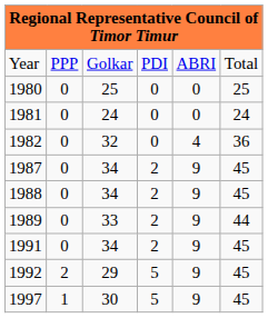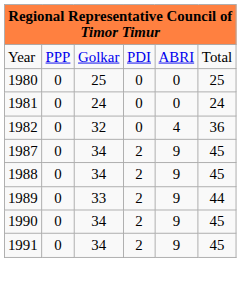 <table class="wikitable float-right" width="250">
 <tr bgcolor="#FF8040">
 <td colspan="6" align="center"><strong>Regional Representative Council of <em>Timor Timur<strong><em></td>
 </tr>
 <tr>
 <td></strong>Year<strong></td>
 <td align="center"><a href='#'>PPP</a></td>
 <td align="center"><a href='#'>Golkar</a></td>
 <td align="center"><a href='#'>PDI</a></td>
 <td align="center"><a href='#'>ABRI</a></td>
 <td align="center"></strong>Total<strong></td>
 </tr>
 <tr>
 <td></strong>1980<strong></td>
 <td align="center">0</td>
 <td align="center">25</td>
 <td align="center">0</td>
 <td align="center">0</td>
 <td align="center"></strong>25<strong></td>
 </tr>
 <tr>
 <td></strong>1981<strong></td>
 <td align="center">0</td>
 <td align="center">24</td>
 <td align="center">0</td>
 <td align="center">0</td>
 <td align="center"></strong>24<strong></td>
 </tr>
 <tr>
 <td></strong>1982<strong></td>
 <td align="center">0</td>
 <td align="center">32</td>
 <td align="center">0</td>
 <td align="center">4</td>
 <td align="center"></strong>36<strong></td>
 </tr>
 <tr>
 <td></strong>1987<strong></td>
 <td align="center">0</td>
 <td align="center">34</td>
 <td align="center">2</td>
 <td align="center">9</td>
 <td align="center"></strong>45<strong></td>
 </tr>
 <tr>
 <td></strong>1988<strong></td>
 <td align="center">0</td>
 <td align="center">34</td>
 <td align="center">2</td>
 <td align="center">9</td>
 <td align="center"></strong>45<strong></td>
 </tr>
 <tr>
 <td></strong>1989<strong></td>
 <td align="center">0</td>
 <td align="center">33</td>
 <td align="center">2</td>
 <td align="center">9</td>
 <td align="center"></strong>44<strong></td>
 </tr>
 <tr>
+<td></strong>1990<strong></td>
+<td align="center">0</td>
+<td align="center">34</td>
+<td align="center">2</td>
+<td align="center">9</td>
+<td align="center"></strong>45<strong></td>
+</tr>
+<tr>
 <td></strong>1991<strong></td>
 <td align="center">0</td>
 <td align="center">34</td>
 <td align="center">2</td>
 <td align="center">9</td>
 <td align="center"></strong>45<strong></td>
 </tr>
-<tr>
-<td></strong>1992<strong></td>
-<td align="center">2</td>
-<td align="center">29</td>
-<td align="center">5</td>
-<td align="center">9</td>
-<td align="center"></strong>45<strong></td>
-</tr>
-<tr>
-<td></strong>1997<strong></td>
-<td align="center">1</td>
-<td align="center">30</td>
-<td align="center">5</td>
-<td align="center">9</td>
-<td align="center"></strong>45<strong></td>
-</tr>
 </table>
